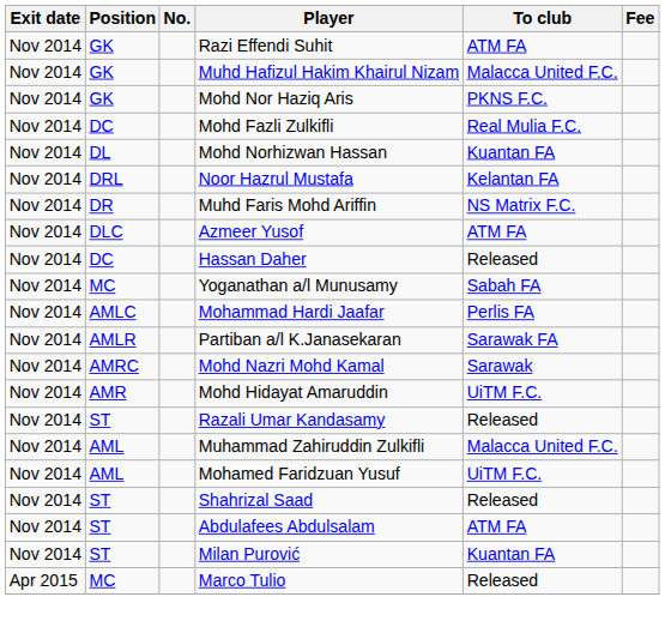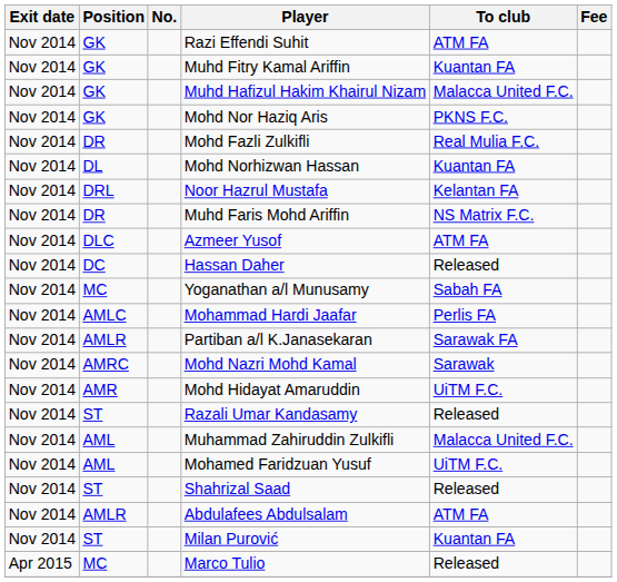 <table class="wikitable sortable">
 <tr>
 <th>Exit date</th>
 <th>Position</th>
 <th>No.</th>
 <th>Player</th>
 <th>To club</th>
 <th>Fee</th>
 </tr>
 <tr>
 <td>Nov 2014</td>
 <td><a href='#'>GK</a></td>
 <td></td>
 <td> Razi Effendi Suhit</td>
 <td> <a href='#'>ATM FA</a></td>
 <td></td>
 </tr>
 <tr>
 <td>Nov 2014</td>
 <td><a href='#'>GK</a></td>
 <td></td>
+<td> Muhd Fitry Kamal Ariffin</td>
+<td> <a href='#'>Kuantan FA</a></td>
+<td></td>
+</tr>
+<tr>
+<td>Nov 2014</td>
+<td><a href='#'>GK</a></td>
+<td></td>
 <td> <a href='#'>Muhd Hafizul Hakim Khairul Nizam</a></td>
 <td> <a href='#'>Malacca United F.C.</a></td>
 <td></td>
 </tr>
 <tr>
 <td>Nov 2014</td>
 <td><a href='#'>GK</a></td>
 <td></td>
 <td> Mohd Nor Haziq Aris</td>
 <td> <a href='#'>PKNS F.C.</a></td>
 <td></td>
 </tr>
 <tr>
 <td>Nov 2014</td>
-<td><a href='#'>DC</a></td>
+<td><a href='#'>DR</a></td>
 <td></td>
 <td> Mohd Fazli Zulkifli</td>
 <td> <a href='#'>Real Mulia F.C.</a></td>
 <td></td>
 </tr>
 <tr>
 <td>Nov 2014</td>
 <td><a href='#'>DL</a></td>
 <td></td>
 <td> Mohd Norhizwan Hassan</td>
 <td> <a href='#'>Kuantan FA</a></td>
 <td></td>
 </tr>
 <tr>
 <td>Nov 2014</td>
 <td><a href='#'>DRL</a></td>
 <td></td>
 <td> <a href='#'>Noor Hazrul Mustafa</a></td>
 <td> <a href='#'>Kelantan FA</a></td>
 <td></td>
 </tr>
 <tr>
 <td>Nov 2014</td>
 <td><a href='#'>DR</a></td>
 <td></td>
 <td> Muhd Faris Mohd Ariffin</td>
 <td> <a href='#'>NS Matrix F.C.</a></td>
 <td></td>
 </tr>
 <tr>
 <td>Nov 2014</td>
 <td><a href='#'>DLC</a></td>
 <td></td>
 <td> <a href='#'>Azmeer Yusof</a></td>
 <td> <a href='#'>ATM FA</a></td>
 <td></td>
 </tr>
 <tr>
 <td>Nov 2014</td>
 <td><a href='#'>DC</a></td>
 <td></td>
 <td> <a href='#'>Hassan Daher</a></td>
 <td>Released</td>
 <td></td>
 </tr>
 <tr>
 <td>Nov 2014</td>
 <td><a href='#'>MC</a></td>
 <td></td>
 <td> Yoganathan a/l Munusamy</td>
 <td> <a href='#'>Sabah FA</a></td>
 <td></td>
 </tr>
 <tr>
 <td>Nov 2014</td>
 <td><a href='#'>AMLC</a></td>
 <td></td>
 <td> <a href='#'>Mohammad Hardi Jaafar</a></td>
 <td> <a href='#'>Perlis FA</a></td>
 <td></td>
 </tr>
 <tr>
 <td>Nov 2014</td>
 <td><a href='#'>AMLR</a></td>
 <td></td>
 <td> Partiban a/l K.Janasekaran</td>
 <td> <a href='#'>Sarawak FA</a></td>
 <td></td>
 </tr>
 <tr>
 <td>Nov 2014</td>
 <td><a href='#'>AMRC</a></td>
 <td></td>
 <td> <a href='#'>Mohd Nazri Mohd Kamal</a></td>
 <td> <a href='#'>Sarawak</a></td>
 <td></td>
 </tr>
 <tr>
 <td>Nov 2014</td>
 <td><a href='#'>AMR</a></td>
 <td></td>
 <td> Mohd Hidayat Amaruddin</td>
 <td> <a href='#'>UiTM F.C.</a></td>
 <td></td>
 </tr>
 <tr>
 <td>Nov 2014</td>
 <td><a href='#'>ST</a></td>
 <td></td>
 <td> <a href='#'>Razali Umar Kandasamy</a></td>
 <td>Released</td>
 <td></td>
 </tr>
 <tr>
 <td>Nov 2014</td>
 <td><a href='#'>AML</a></td>
 <td></td>
 <td> Muhammad Zahiruddin Zulkifli</td>
 <td> <a href='#'>Malacca United F.C.</a></td>
 <td></td>
 </tr>
 <tr>
 <td>Nov 2014</td>
 <td><a href='#'>AML</a></td>
 <td></td>
 <td> Mohamed Faridzuan Yusuf</td>
 <td> <a href='#'>UiTM F.C.</a></td>
 <td></td>
 </tr>
 <tr>
 <td>Nov 2014</td>
 <td><a href='#'>ST</a></td>
 <td></td>
 <td> <a href='#'>Shahrizal Saad</a></td>
 <td>Released</td>
 <td></td>
 </tr>
 <tr>
 <td>Nov 2014</td>
-<td><a href='#'>ST</a></td>
+<td><a href='#'>AMLR</a></td>
 <td></td>
 <td> <a href='#'>Abdulafees Abdulsalam</a></td>
 <td> <a href='#'>ATM FA</a></td>
 <td></td>
 </tr>
 <tr>
 <td>Nov 2014</td>
 <td><a href='#'>ST</a></td>
 <td></td>
 <td> <a href='#'>Milan Purović</a></td>
 <td> <a href='#'>Kuantan FA</a></td>
 <td></td>
 </tr>
 <tr>
 <td>Apr 2015</td>
 <td><a href='#'>MC</a></td>
 <td></td>
 <td> <a href='#'>Marco Tulio</a></td>
 <td>Released</td>
 <td></td>
 </tr>
 <tr>
 </tr>
 </table>
